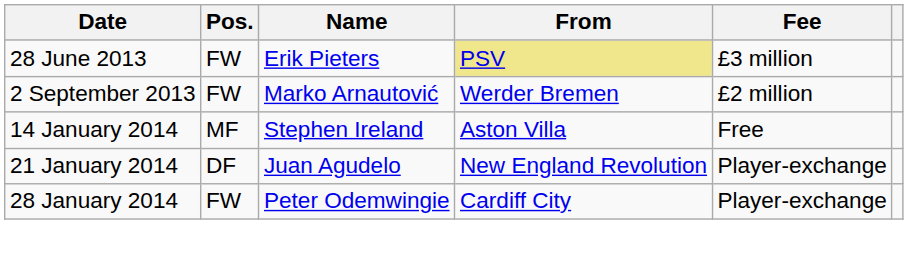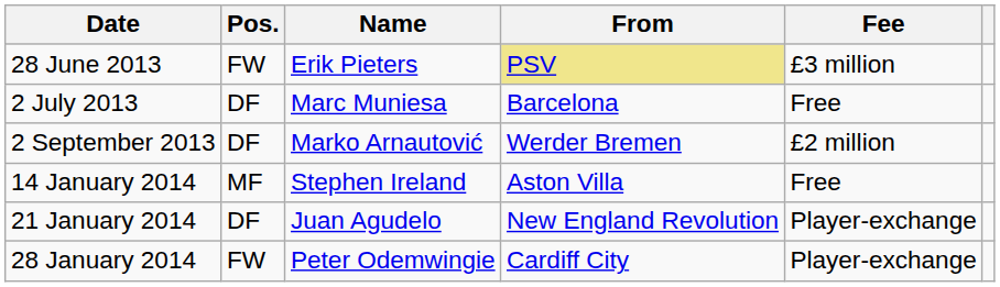 <table class="wikitable">
 <tr>
 <th>Date</th>
 <th>Pos.</th>
 <th>Name</th>
 <th>From</th>
 <th>Fee</th>
 <th></th>
 </tr>
 <tr>
 <td>28 June 2013</td>
 <td>FW</td>
 <td> <a href='#'>Erik Pieters</a></td>
 <td style="background: khaki;"> <a href='#'>PSV</a></td>
 <td>£3 million</td>
 <td></td>
 </tr>
 <tr>
+<td>2 July 2013</td>
+<td>DF</td>
+<td> <a href='#'>Marc Muniesa</a></td>
+<td> <a href='#'>Barcelona</a></td>
+<td>Free</td>
+<td></td>
+</tr>
+<tr>
 <td>2 September 2013</td>
-<td>FW</td>
+<td>DF</td>
 <td> <a href='#'>Marko Arnautović</a></td>
 <td> <a href='#'>Werder Bremen</a></td>
 <td>£2 million</td>
 <td></td>
 </tr>
 <tr>
 <td>14 January 2014</td>
 <td>MF</td>
 <td> <a href='#'>Stephen Ireland</a></td>
 <td> <a href='#'>Aston Villa</a></td>
 <td>Free</td>
 <td></td>
 </tr>
 <tr>
 <td>21 January 2014</td>
 <td>DF</td>
 <td> <a href='#'>Juan Agudelo</a></td>
 <td> <a href='#'>New England Revolution</a></td>
 <td>Player-exchange</td>
 <td></td>
 </tr>
 <tr>
 <td>28 January 2014</td>
 <td>FW</td>
 <td> <a href='#'>Peter Odemwingie</a></td>
 <td> <a href='#'>Cardiff City</a></td>
 <td>Player-exchange</td>
 <td></td>
 </tr>
 </table>
